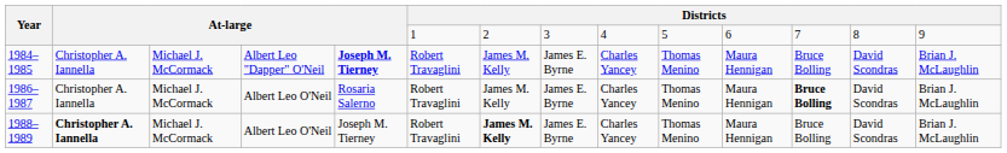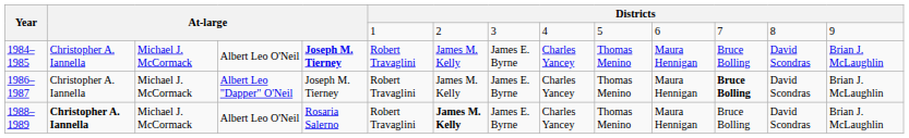 <table class=wikitable style="font-size: 95%;">
 <tr>
 <th rowspan=2>Year</th>
 <th rowspan=2 colspan=4>At-large</th>
 <th colspan=9>Districts</th>
 </tr>
 <tr>
 <td>1</td>
 <td>2</td>
 <td>3</td>
 <td>4</td>
 <td>5</td>
 <td>6</td>
 <td>7</td>
 <td>8</td>
 <td>9</td>
 </tr>
 <tr>
 <td><a href='#'>1984–1985</a></td>
 <td><a href='#'>Christopher A. Iannella</a></td>
 <td><a href='#'>Michael J. McCormack</a></td>
-<td><a href='#'>Albert Leo "Dapper" O'Neil</a></td>
+<td>Albert Leo O'Neil</td>
 <td><strong><a href='#'>Joseph M. Tierney</a></strong></td>
 <td><a href='#'>Robert Travaglini</a></td>
 <td><a href='#'>James M. Kelly</a></td>
 <td>James E. Byrne</td>
 <td><a href='#'>Charles Yancey</a></td>
 <td><a href='#'>Thomas Menino</a></td>
 <td><a href='#'>Maura Hennigan</a></td>
 <td><a href='#'>Bruce Bolling</a></td>
 <td><a href='#'>David Scondras</a></td>
 <td><a href='#'>Brian J. McLaughlin</a></td>
 </tr>
 <tr>
 <td><a href='#'>1986–1987</a></td>
 <td>Christopher A. Iannella</td>
 <td>Michael J. McCormack</td>
-<td>Albert Leo O'Neil</td>
-<td><a href='#'>Rosaria Salerno</a></td>
+<td><a href='#'>Albert Leo "Dapper" O'Neil</a></td>
+<td>Joseph M. Tierney</td>
 <td>Robert Travaglini</td>
 <td>James M. Kelly</td>
 <td>James E. Byrne</td>
 <td>Charles Yancey</td>
 <td>Thomas Menino</td>
 <td>Maura Hennigan</td>
 <td><strong>Bruce Bolling</strong></td>
 <td>David Scondras</td>
 <td>Brian J. McLaughlin</td>
 </tr>
 <tr>
 <td><a href='#'>1988–1989</a></td>
 <td><strong>Christopher A. Iannella</strong></td>
 <td>Michael J. McCormack</td>
 <td>Albert Leo O'Neil</td>
-<td>Joseph M. Tierney</td>
+<td><a href='#'>Rosaria Salerno</a></td>
 <td>Robert Travaglini</td>
 <td><strong>James M. Kelly</strong></td>
 <td>James E. Byrne</td>
 <td>Charles Yancey</td>
 <td>Thomas Menino</td>
 <td>Maura Hennigan</td>
 <td>Bruce Bolling</td>
 <td>David Scondras</td>
 <td>Brian J. McLaughlin</td>
 </tr>
 </table>
